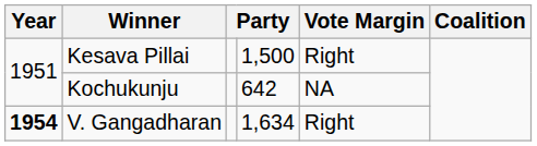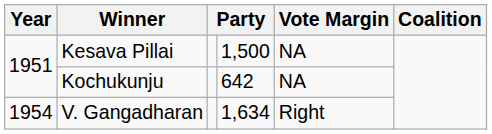 <table class="wikitable sortable">
 <tr>
 <th>Year</th>
 <th>Winner</th>
 <th colspan="2">Party</th>
 <th>Vote Margin</th>
 <th>Coalition</th>
 </tr>
 <tr>
 <td rowspan=2>1951</td>
 <td>Kesava Pillai</td>
 <td></td>
 <td>1,500</td>
-<td>Right</td>
+<td>NA</td>
 </tr>
 <tr>
 <td>Kochukunju</td>
 <td></td>
 <td>642</td>
 <td>NA</td>
 </tr>
 <tr>
-<td><strong>1954</strong></td>
+<td>1954</td>
 <td>V. Gangadharan</td>
 <td></td>
 <td>1,634</td>
 <td>Right</td>
 </tr>
 </table>
